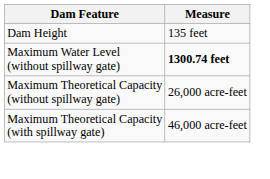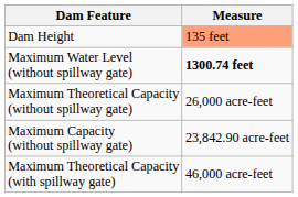 <table class="wikitable">
 <tr>
 <th>Dam Feature</th>
 <th>Measure</th>
 </tr>
 <tr>
 <td>Dam Height</td>
-<td>135 feet</td>
+<td style="background: lightsalmon;">135 feet</td>
 </tr>
 <tr>
 <td>Maximum Water Level<br>(without spillway gate)</td>
 <td><strong>1300.74 feet</strong></td>
 </tr>
 <tr>
 <td>Maximum Theoretical Capacity<br>(without spillway gate)</td>
 <td>26,000 acre-feet</td>
 </tr>
 <tr>
+<td>Maximum Capacity<br>(without spillway gate)</td>
+<td>23,842.90 acre-feet</td>
+</tr>
+<tr>
 <td>Maximum Theoretical Capacity<br>(with spillway gate)</td>
 <td>46,000 acre-feet</td>
 </tr>
 </table>
